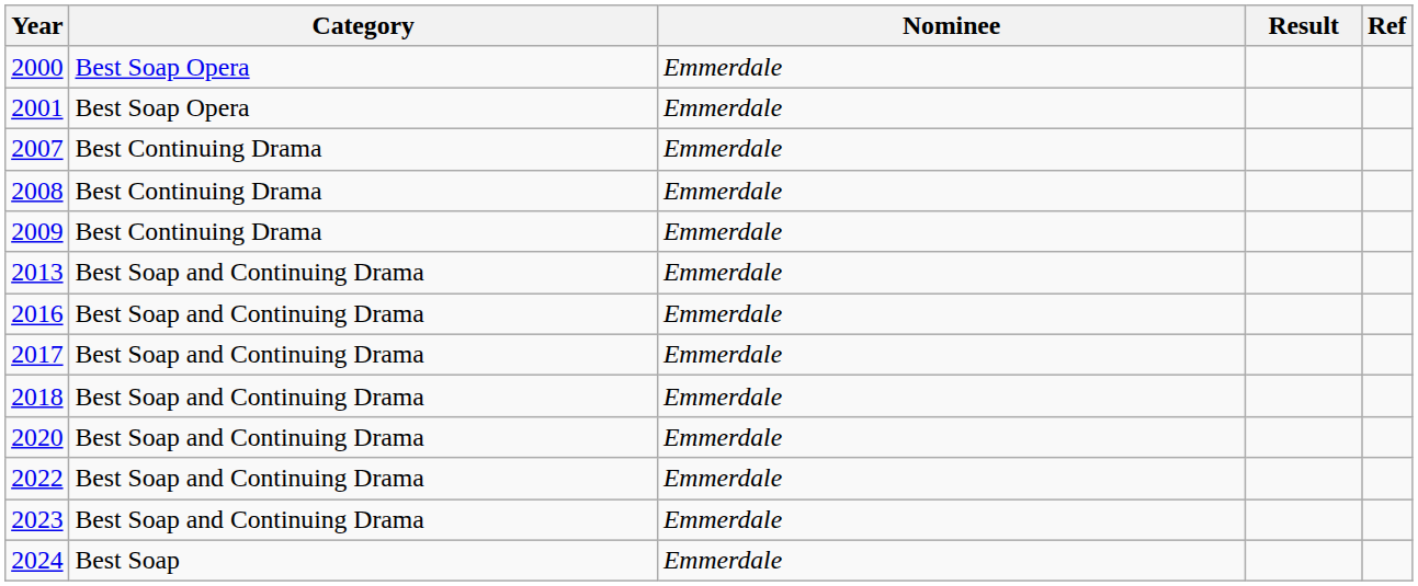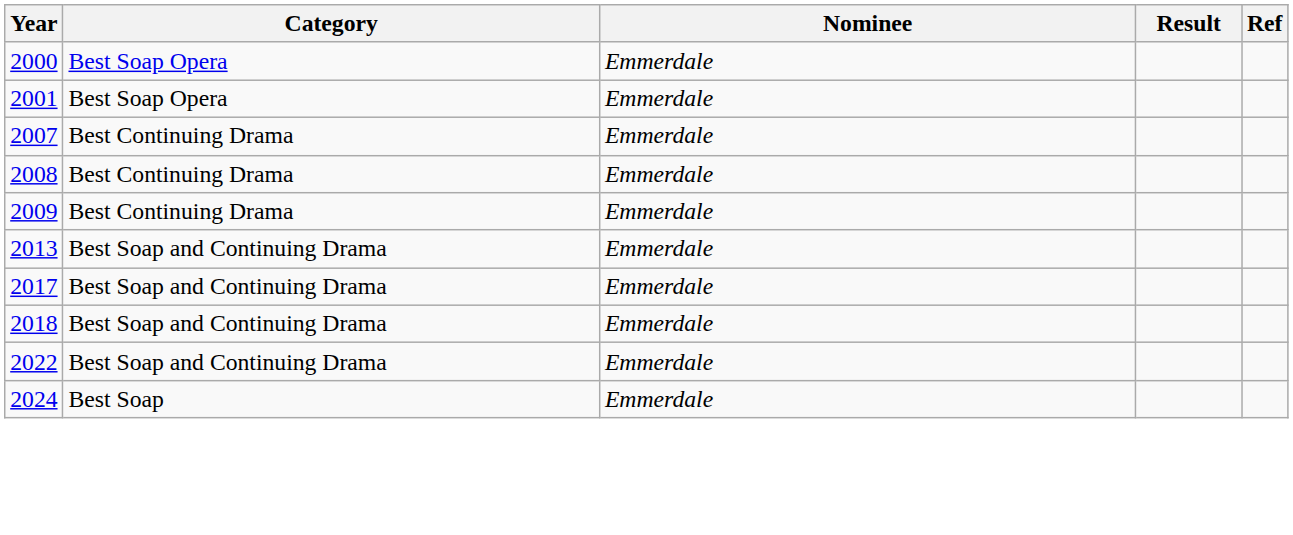 <table class="wikitable">
 <tr>
 <th>Year</th>
 <th width="370">Category</th>
 <th width="370">Nominee</th>
 <th width="65">Result</th>
 <th>Ref</th>
 </tr>
 <tr>
 <td><a href='#'>2000</a></td>
 <td><a href='#'>Best Soap Opera</a></td>
 <td><em>Emmerdale</em></td>
 <td></td>
 <td align="center"></td>
 </tr>
 <tr>
 <td><a href='#'>2001</a></td>
 <td>Best Soap Opera</td>
 <td><em>Emmerdale</em></td>
 <td></td>
 <td align="center"></td>
 </tr>
 <tr>
 <td><a href='#'>2007</a></td>
 <td>Best Continuing Drama</td>
 <td><em>Emmerdale</em></td>
 <td></td>
 <td align="center"></td>
 </tr>
 <tr>
 <td><a href='#'>2008</a></td>
 <td>Best Continuing Drama</td>
 <td><em>Emmerdale</em></td>
 <td></td>
 <td align="center"></td>
 </tr>
 <tr>
 <td><a href='#'>2009</a></td>
 <td>Best Continuing Drama</td>
 <td><em>Emmerdale</em></td>
 <td></td>
 <td align="center"></td>
 </tr>
 <tr>
 <td><a href='#'>2013</a></td>
 <td>Best Soap and Continuing Drama</td>
 <td><em>Emmerdale</em></td>
 <td></td>
 <td align="center"></td>
 </tr>
 <tr>
-<td><a href='#'>2016</a></td>
-<td>Best Soap and Continuing Drama</td>
-<td><em>Emmerdale</em></td>
-<td></td>
-<td align="center"></td>
-</tr>
-<tr>
 <td><a href='#'>2017</a></td>
 <td>Best Soap and Continuing Drama</td>
 <td><em>Emmerdale</em></td>
 <td></td>
 <td align="center"></td>
 </tr>
 <tr>
 <td><a href='#'>2018</a></td>
 <td>Best Soap and Continuing Drama</td>
 <td><em>Emmerdale</em></td>
 <td></td>
 <td align="center"></td>
 </tr>
 <tr>
-<td><a href='#'>2020</a></td>
-<td>Best Soap and Continuing Drama</td>
-<td><em>Emmerdale</em></td>
-<td></td>
-<td align="center"></td>
-</tr>
-<tr>
 <td><a href='#'>2022</a></td>
-<td>Best Soap and Continuing Drama</td>
-<td><em>Emmerdale</em></td>
-<td></td>
-<td align="center"></td>
-</tr>
-<tr>
-<td><a href='#'>2023</a></td>
 <td>Best Soap and Continuing Drama</td>
 <td><em>Emmerdale</em></td>
 <td></td>
 <td align="center"></td>
 </tr>
 <tr>
 <td><a href='#'>2024</a></td>
 <td>Best Soap</td>
 <td><em>Emmerdale</em></td>
 <td></td>
 <td align="center"></td>
 </tr>
 </table>
